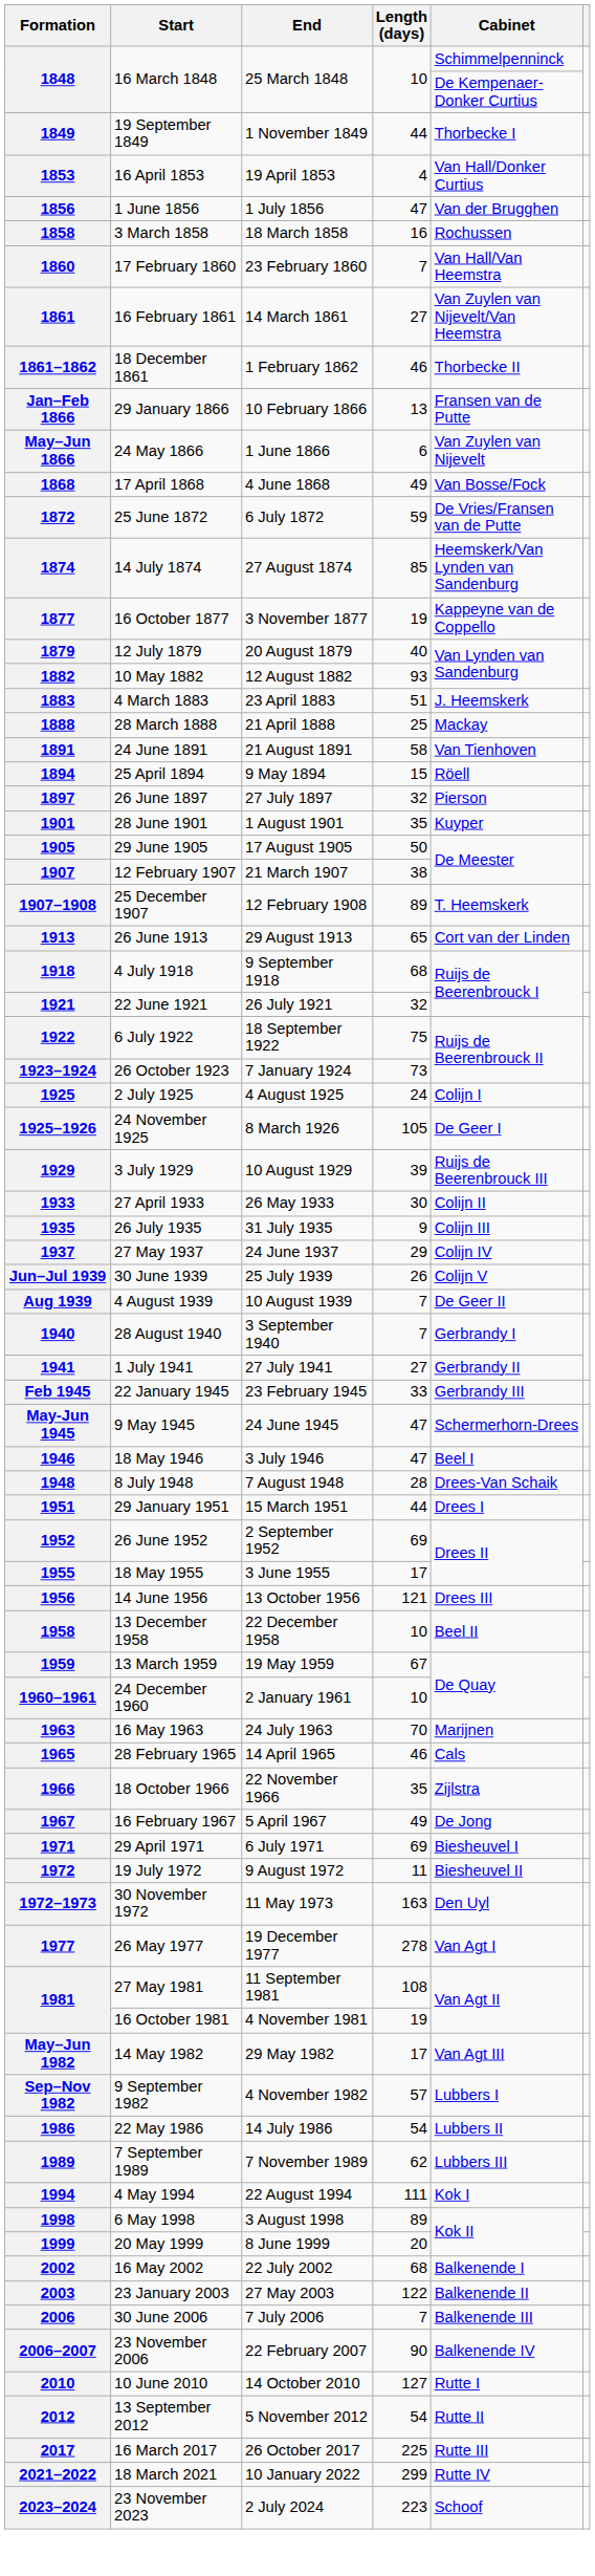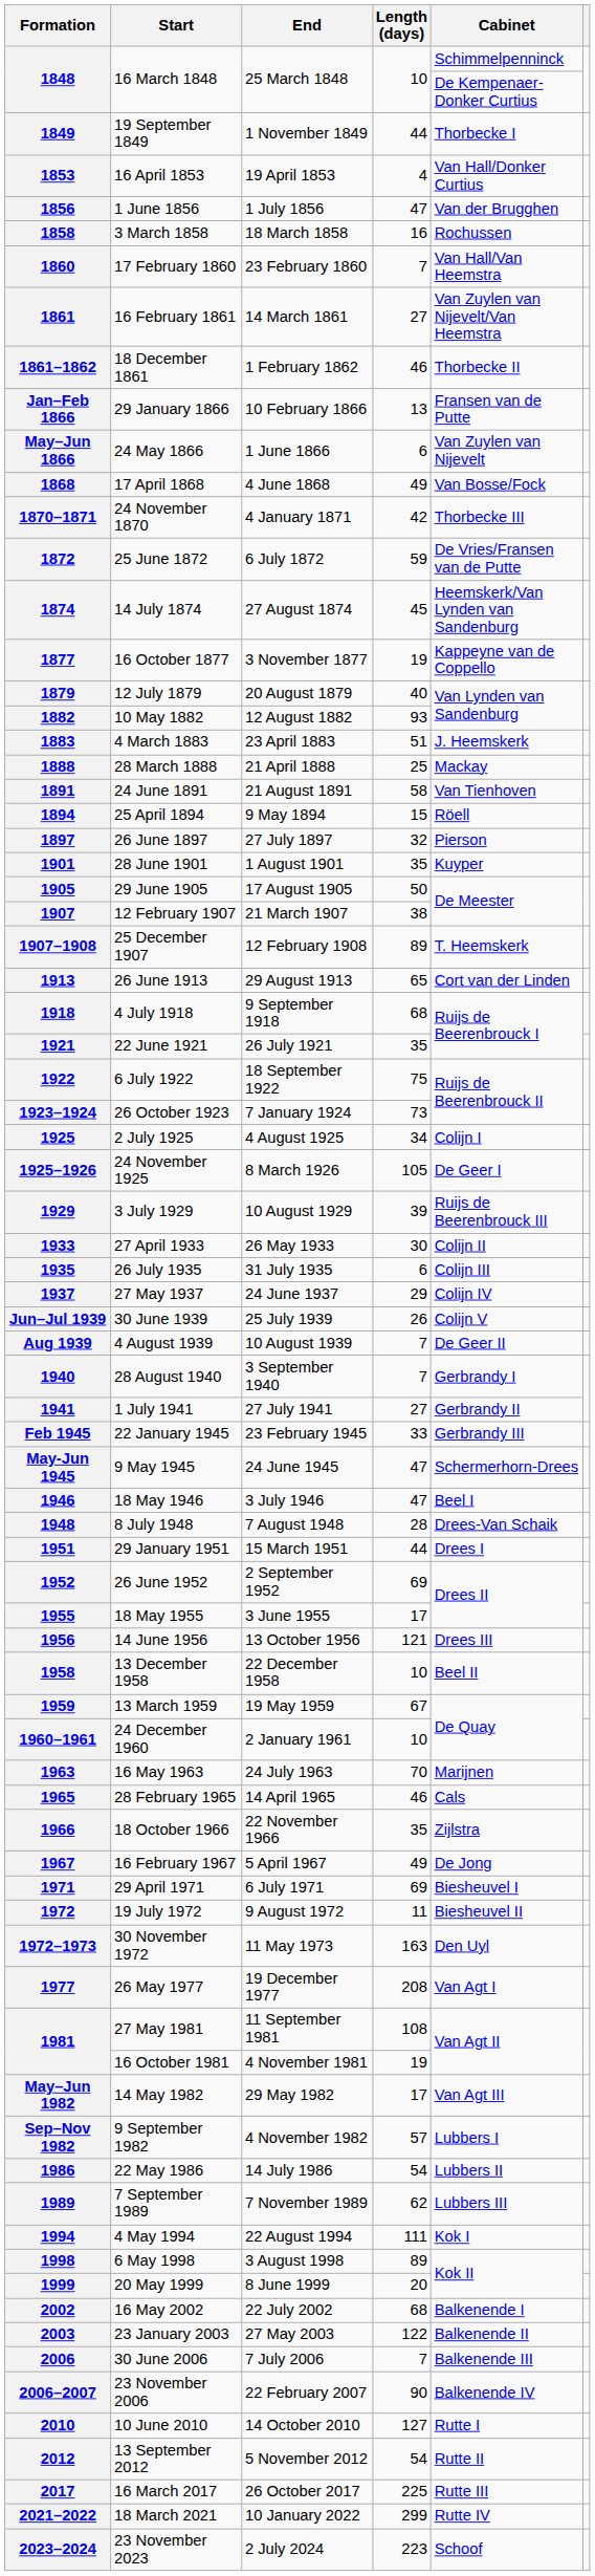 <table class="wikitable sortable">
 <tr>
 <th scope="col" class="unsortable">Formation</th>
 <th scope="col">Start</th>
 <th scope="col">End</th>
 <th scope="col">Length<br>(days)</th>
 <th scope="col" style="width:150px">Cabinet</th>
 <th scope="col" class="unsortable"></th>
 </tr>
 <tr>
 <th scope="rowgroup" rowspan="2"><a href='#'>1848</a></th>
 <td rowspan="2">16 March 1848</td>
 <td rowspan="2">25 March 1848</td>
 <td rowspan="2" style="text-align: right;">10</td>
 <td><a href='#'>Schimmelpenninck</a></td>
 <td rowspan="2"></td>
 </tr>
 <tr>
 <td><a href='#'>De Kempenaer-Donker Curtius</a></td>
 </tr>
 <tr>
 <th scope="row"><a href='#'>1849</a></th>
 <td>19 September 1849</td>
 <td>1 November 1849</td>
 <td style="text-align: right;">44</td>
 <td><a href='#'>Thorbecke I</a></td>
 <td></td>
 </tr>
 <tr>
 <th scope="row"><a href='#'>1853</a></th>
 <td>16 April 1853</td>
 <td>19 April 1853</td>
 <td style="text-align: right;">4</td>
 <td><a href='#'>Van Hall/Donker Curtius</a></td>
 <td></td>
 </tr>
 <tr>
 <th scope="row"><a href='#'>1856</a></th>
 <td>1 June 1856</td>
 <td>1 July 1856</td>
 <td style="text-align: right;">47</td>
 <td><a href='#'>Van der Brugghen</a></td>
 <td></td>
 </tr>
 <tr>
 <th scope="row"><a href='#'>1858</a></th>
 <td>3 March 1858</td>
 <td>18 March 1858</td>
 <td style="text-align: right;">16</td>
 <td><a href='#'>Rochussen</a></td>
 <td></td>
 </tr>
 <tr>
 <th scope="row"><a href='#'>1860</a></th>
 <td>17 February 1860</td>
 <td>23 February 1860</td>
 <td style="text-align: right;">7</td>
 <td><a href='#'>Van Hall/Van Heemstra</a></td>
 <td></td>
 </tr>
 <tr>
 <th scope="row"><a href='#'>1861</a></th>
 <td>16 February 1861</td>
 <td>14 March 1861</td>
 <td style="text-align: right;">27</td>
 <td><a href='#'>Van Zuylen van Nijevelt/Van Heemstra</a></td>
 <td></td>
 </tr>
 <tr>
 <th scope="row"><a href='#'>1861–1862</a></th>
 <td>18 December 1861</td>
 <td>1 February 1862</td>
 <td style="text-align: right;">46</td>
 <td><a href='#'>Thorbecke II</a></td>
 <td></td>
 </tr>
 <tr>
 <th scope="row"><a href='#'>Jan–Feb 1866</a></th>
 <td>29 January 1866</td>
 <td>10 February 1866</td>
 <td style="text-align: right;">13</td>
 <td><a href='#'>Fransen van de Putte</a></td>
 <td></td>
 </tr>
 <tr>
 <th scope="row"><a href='#'>May–Jun 1866</a></th>
 <td>24 May 1866</td>
 <td>1 June 1866</td>
 <td style="text-align: right;">6</td>
 <td><a href='#'>Van Zuylen van Nijevelt</a></td>
 <td></td>
 </tr>
 <tr>
 <th scope="row"><a href='#'>1868</a></th>
 <td>17 April 1868</td>
 <td>4 June 1868</td>
 <td style="text-align: right;">49</td>
 <td><a href='#'>Van Bosse/Fock</a></td>
 <td></td>
 </tr>
 <tr>
+<th scope="row"><a href='#'>1870–1871</a></th>
+<td>24 November 1870</td>
+<td>4 January 1871</td>
+<td style="text-align: right;">42</td>
+<td><a href='#'>Thorbecke III</a></td>
+<td></td>
+</tr>
+<tr>
 <th scope="row"><a href='#'>1872</a></th>
 <td>25 June 1872</td>
 <td>6 July 1872</td>
 <td style="text-align: right;">59</td>
 <td><a href='#'>De Vries/Fransen van de Putte</a></td>
 <td></td>
 </tr>
 <tr>
 <th scope="row"><a href='#'>1874</a></th>
 <td>14 July 1874</td>
 <td>27 August 1874</td>
-<td style="text-align: right;">85</td>
+<td style="text-align: right;">45</td>
 <td><a href='#'>Heemskerk/Van Lynden van Sandenburg</a></td>
 <td></td>
 </tr>
 <tr>
 <th scope="row"><a href='#'>1877</a></th>
 <td>16 October 1877</td>
 <td>3 November 1877</td>
 <td style="text-align: right;">19</td>
 <td><a href='#'>Kappeyne van de Coppello</a></td>
 <td></td>
 </tr>
 <tr>
 <th scope="row"><a href='#'>1879</a></th>
 <td>12 July 1879</td>
 <td>20 August 1879</td>
 <td style="text-align: right;">40</td>
 <td rowspan="2"><a href='#'>Van Lynden van Sandenburg</a></td>
 <td rowspan="2"></td>
 </tr>
 <tr>
 <th scope="row"><a href='#'>1882</a></th>
 <td>10 May 1882</td>
 <td>12 August 1882</td>
 <td style="text-align: right;">93</td>
 </tr>
 <tr>
 <th scope="row"><a href='#'>1883</a></th>
 <td>4 March 1883</td>
 <td>23 April 1883</td>
 <td style="text-align: right;">51</td>
 <td><a href='#'>J. Heemskerk</a></td>
 <td></td>
 </tr>
 <tr>
 <th scope="row"><a href='#'>1888</a></th>
 <td>28 March 1888</td>
 <td>21 April 1888</td>
 <td style="text-align: right;">25</td>
 <td><a href='#'>Mackay</a></td>
 <td></td>
 </tr>
 <tr>
 <th scope="row"><a href='#'>1891</a></th>
 <td>24 June 1891</td>
 <td>21 August 1891</td>
 <td style="text-align: right;">58</td>
 <td><a href='#'>Van Tienhoven</a></td>
 <td></td>
 </tr>
 <tr>
 <th scope="row"><a href='#'>1894</a></th>
 <td>25 April 1894</td>
 <td>9 May 1894</td>
 <td style="text-align: right;">15</td>
 <td><a href='#'>Röell</a></td>
 <td></td>
 </tr>
 <tr>
 <th scope="row"><a href='#'>1897</a></th>
 <td>26 June 1897</td>
 <td>27 July 1897</td>
 <td style="text-align: right;">32</td>
 <td><a href='#'>Pierson</a></td>
 <td></td>
 </tr>
 <tr>
 <th scope="row"><a href='#'>1901</a></th>
 <td>28 June 1901</td>
 <td>1 August 1901</td>
 <td style="text-align: right;">35</td>
 <td><a href='#'>Kuyper</a></td>
 <td></td>
 </tr>
 <tr>
 <th scope="row"><a href='#'>1905</a></th>
 <td>29 June 1905</td>
 <td>17 August 1905</td>
 <td style="text-align: right;">50</td>
 <td rowspan="2"><a href='#'>De Meester</a></td>
 <td rowspan="2"></td>
 </tr>
 <tr>
 <th scope="row"><a href='#'>1907</a></th>
 <td>12 February 1907</td>
 <td>21 March 1907</td>
 <td style="text-align: right;">38</td>
 </tr>
 <tr>
 <th scope="row"><a href='#'>1907–1908</a></th>
 <td>25 December 1907</td>
 <td>12 February 1908</td>
 <td style="text-align: right;">89</td>
 <td><a href='#'>T. Heemskerk</a></td>
 <td></td>
 </tr>
 <tr>
 <th scope="row"><a href='#'>1913</a></th>
 <td>26 June 1913</td>
 <td>29 August 1913</td>
 <td style="text-align: right;">65</td>
 <td><a href='#'>Cort van der Linden</a></td>
 <td></td>
 </tr>
 <tr>
 <th scope="row"><a href='#'>1918</a></th>
 <td>4 July 1918</td>
 <td>9 September 1918</td>
 <td style="text-align: right;">68</td>
 <td rowspan="2"><a href='#'>Ruijs de Beerenbrouck I</a></td>
 <td></td>
 </tr>
 <tr>
 <th scope="row"><a href='#'>1921</a></th>
 <td>22 June 1921</td>
 <td>26 July 1921</td>
-<td style="text-align: right;">32</td>
+<td style="text-align: right;">35</td>
 <td></td>
 </tr>
 <tr>
 <th scope="row"><a href='#'>1922</a></th>
 <td>6 July 1922</td>
 <td>18 September 1922</td>
 <td style="text-align: right;">75</td>
 <td rowspan="2"><a href='#'>Ruijs de Beerenbrouck II</a></td>
 <td rowspan="2"></td>
 </tr>
 <tr>
 <th scope="row"><a href='#'>1923–1924</a></th>
 <td>26 October 1923</td>
 <td>7 January 1924</td>
 <td style="text-align: right;">73</td>
 </tr>
 <tr>
 <th scope="row"><a href='#'>1925</a></th>
 <td>2 July 1925</td>
 <td>4 August 1925</td>
-<td style="text-align: right;">24</td>
+<td style="text-align: right;">34</td>
 <td><a href='#'>Colijn I</a></td>
 <td></td>
 </tr>
 <tr>
 <th scope="row"><a href='#'>1925–1926</a></th>
 <td>24 November 1925</td>
 <td>8 March 1926</td>
 <td style="text-align: right;">105</td>
 <td><a href='#'>De Geer I</a></td>
 <td></td>
 </tr>
 <tr>
 <th scope="row"><a href='#'>1929</a></th>
 <td>3 July 1929</td>
 <td>10 August 1929</td>
 <td style="text-align: right;">39</td>
 <td><a href='#'>Ruijs de Beerenbrouck III</a></td>
 <td></td>
 </tr>
 <tr>
 <th scope="row"><a href='#'>1933</a></th>
 <td>27 April 1933</td>
 <td>26 May 1933</td>
 <td style="text-align: right;">30</td>
 <td><a href='#'>Colijn II</a></td>
 <td></td>
 </tr>
 <tr>
 <th scope="row"><a href='#'>1935</a></th>
 <td>26 July 1935</td>
 <td>31 July 1935</td>
-<td style="text-align: right;">9</td>
+<td style="text-align: right;">6</td>
 <td><a href='#'>Colijn III</a></td>
 <td></td>
 </tr>
 <tr>
 <th scope="row"><a href='#'>1937</a></th>
 <td>27 May 1937</td>
 <td>24 June 1937</td>
 <td style="text-align: right;">29</td>
 <td><a href='#'>Colijn IV</a></td>
 <td></td>
 </tr>
 <tr>
 <th scope="row"><a href='#'>Jun–Jul 1939</a></th>
 <td>30 June 1939</td>
 <td>25 July 1939</td>
 <td style="text-align: right;">26</td>
 <td><a href='#'>Colijn V</a></td>
 <td></td>
 </tr>
 <tr>
 <th scope="row"><a href='#'>Aug 1939</a></th>
 <td>4 August 1939</td>
 <td>10 August 1939</td>
 <td style="text-align: right;">7</td>
 <td><a href='#'>De Geer II</a></td>
 <td></td>
 </tr>
 <tr>
 <th scope="row"><a href='#'>1940</a></th>
 <td>28 August 1940</td>
 <td>3 September 1940</td>
 <td style="text-align: right;">7</td>
 <td><a href='#'>Gerbrandy I</a></td>
 <td rowspan="2"></td>
 </tr>
 <tr>
 <th scope="row"><a href='#'>1941</a></th>
 <td>1 July 1941</td>
 <td>27 July 1941</td>
 <td style="text-align: right;">27</td>
 <td><a href='#'>Gerbrandy II</a></td>
 </tr>
 <tr>
 <th scope="row"><a href='#'>Feb 1945</a></th>
 <td>22 January 1945</td>
 <td>23 February 1945</td>
 <td style="text-align: right;">33</td>
 <td><a href='#'>Gerbrandy III</a></td>
 <td></td>
 </tr>
 <tr>
 <th scope="row"><a href='#'>May-Jun 1945</a></th>
 <td>9 May 1945</td>
 <td>24 June 1945</td>
 <td style="text-align: right;">47</td>
 <td><a href='#'>Schermerhorn-Drees</a></td>
 <td></td>
 </tr>
 <tr>
 <th scope="row"><a href='#'>1946</a></th>
 <td>18 May 1946</td>
 <td>3 July 1946</td>
 <td style="text-align: right;">47</td>
 <td><a href='#'>Beel I</a></td>
 <td></td>
 </tr>
 <tr>
 <th scope="row"><a href='#'>1948</a></th>
 <td>8 July 1948</td>
 <td>7 August 1948</td>
 <td style="text-align: right;">28</td>
 <td><a href='#'>Drees-Van Schaik</a></td>
 <td></td>
 </tr>
 <tr>
 <th scope="row"><a href='#'>1951</a></th>
 <td>29 January 1951</td>
 <td>15 March 1951</td>
 <td style="text-align: right;">44</td>
 <td><a href='#'>Drees I</a></td>
 <td></td>
 </tr>
 <tr>
 <th scope="row"><a href='#'>1952</a></th>
 <td>26 June 1952</td>
 <td>2 September 1952</td>
 <td style="text-align: right;">69</td>
 <td rowspan="2"><a href='#'>Drees II</a></td>
 <td></td>
 </tr>
 <tr>
 <th scope="row"><a href='#'>1955</a></th>
 <td>18 May 1955</td>
 <td>3 June 1955</td>
 <td style="text-align: right;">17</td>
 <td></td>
 </tr>
 <tr>
 <th scope="row"><a href='#'>1956</a></th>
 <td>14 June 1956</td>
 <td>13 October 1956</td>
 <td style="text-align: right;">121</td>
 <td><a href='#'>Drees III</a></td>
 <td></td>
 </tr>
 <tr>
 <th scope="row"><a href='#'>1958</a></th>
 <td>13 December 1958</td>
 <td>22 December 1958</td>
 <td style="text-align: right;">10</td>
 <td><a href='#'>Beel II</a></td>
 <td></td>
 </tr>
 <tr>
 <th scope="row"><a href='#'>1959</a></th>
 <td>13 March 1959</td>
 <td>19 May 1959</td>
 <td style="text-align: right;">67</td>
 <td rowspan="2"><a href='#'>De Quay</a></td>
 <td></td>
 </tr>
 <tr>
 <th scope="row"><a href='#'>1960–1961</a></th>
 <td>24 December 1960</td>
 <td>2 January 1961</td>
 <td style="text-align: right;">10</td>
 <td></td>
 </tr>
 <tr>
 <th scope="row"><a href='#'>1963</a></th>
 <td>16 May 1963</td>
 <td>24 July 1963</td>
 <td style="text-align: right;">70</td>
 <td><a href='#'>Marijnen</a></td>
 <td></td>
 </tr>
 <tr>
 <th scope="row"><a href='#'>1965</a></th>
 <td>28 February 1965</td>
 <td>14 April 1965</td>
 <td style="text-align: right;">46</td>
 <td><a href='#'>Cals</a></td>
 <td></td>
 </tr>
 <tr>
 <th scope="row"><a href='#'>1966</a></th>
 <td>18 October 1966</td>
 <td>22 November 1966</td>
 <td style="text-align: right;">35</td>
 <td><a href='#'>Zijlstra</a></td>
 <td></td>
 </tr>
 <tr>
 <th scope="row"><a href='#'>1967</a></th>
 <td>16 February 1967</td>
 <td>5 April 1967</td>
 <td style="text-align: right;">49</td>
 <td><a href='#'>De Jong</a></td>
 <td></td>
 </tr>
 <tr>
 <th scope="row"><a href='#'>1971</a></th>
 <td>29 April 1971</td>
 <td>6 July 1971</td>
 <td style="text-align: right;">69</td>
 <td><a href='#'>Biesheuvel I</a></td>
 <td></td>
 </tr>
 <tr>
 <th scope="row"><a href='#'>1972</a></th>
 <td>19 July 1972</td>
 <td>9 August 1972</td>
 <td style="text-align: right;">11</td>
 <td><a href='#'>Biesheuvel II</a></td>
 <td></td>
 </tr>
 <tr>
 <th scope="row"><a href='#'>1972–1973</a></th>
 <td>30 November 1972</td>
 <td>11 May 1973</td>
 <td style="text-align: right;">163</td>
 <td><a href='#'>Den Uyl</a></td>
 <td></td>
 </tr>
 <tr>
 <th scope="row"><a href='#'>1977</a></th>
 <td>26 May 1977</td>
 <td>19 December 1977</td>
-<td style="text-align: right;">278</td>
+<td style="text-align: right;">208</td>
 <td><a href='#'>Van Agt I</a></td>
 <td></td>
 </tr>
 <tr>
 <th scope="rowgroup" rowspan="2"><a href='#'>1981</a></th>
 <td>27 May 1981</td>
 <td>11 September 1981</td>
 <td style="text-align: right;">108</td>
 <td rowspan="2"><a href='#'>Van Agt II</a></td>
 <td rowspan="2"></td>
 </tr>
 <tr>
 <td>16 October 1981</td>
 <td>4 November 1981</td>
 <td style="text-align: right;">19</td>
 </tr>
 <tr>
 <th scope="row"><a href='#'>May–Jun 1982</a></th>
 <td>14 May 1982</td>
 <td>29 May 1982</td>
 <td style="text-align: right;">17</td>
 <td><a href='#'>Van Agt III</a></td>
 <td></td>
 </tr>
 <tr>
 <th scope="row"><a href='#'>Sep–Nov 1982</a></th>
 <td>9 September 1982</td>
 <td>4 November 1982</td>
 <td style="text-align: right;">57</td>
 <td><a href='#'>Lubbers I</a></td>
 <td></td>
 </tr>
 <tr>
 <th scope="row"><a href='#'>1986</a></th>
 <td>22 May 1986</td>
 <td>14 July 1986</td>
 <td style="text-align: right;">54</td>
 <td><a href='#'>Lubbers II</a></td>
 <td></td>
 </tr>
 <tr>
 <th scope="row"><a href='#'>1989</a></th>
 <td>7 September 1989</td>
 <td>7 November 1989</td>
 <td style="text-align: right;">62</td>
 <td><a href='#'>Lubbers III</a></td>
 <td></td>
 </tr>
 <tr>
 <th scope="row"><a href='#'>1994</a></th>
 <td>4 May 1994</td>
 <td>22 August 1994</td>
 <td style="text-align: right;">111</td>
 <td><a href='#'>Kok I</a></td>
 <td></td>
 </tr>
 <tr>
 <th scope="row"><a href='#'>1998</a></th>
 <td>6 May 1998</td>
 <td>3 August 1998</td>
 <td style="text-align: right;">89</td>
 <td rowspan="2"><a href='#'>Kok II</a></td>
 <td></td>
 </tr>
 <tr>
 <th scope="row"><a href='#'>1999</a></th>
 <td>20 May 1999</td>
 <td>8 June 1999</td>
 <td style="text-align: right;">20</td>
 <td></td>
 </tr>
 <tr>
 <th scope="row"><a href='#'>2002</a></th>
 <td>16 May 2002</td>
 <td>22 July 2002</td>
 <td style="text-align: right;">68</td>
 <td><a href='#'>Balkenende I</a></td>
 <td></td>
 </tr>
 <tr>
 <th scope="row"><a href='#'>2003</a></th>
 <td>23 January 2003</td>
 <td>27 May 2003</td>
 <td style="text-align: right;">122</td>
 <td><a href='#'>Balkenende II</a></td>
 <td></td>
 </tr>
 <tr>
 <th scope="row"><a href='#'>2006</a></th>
 <td>30 June 2006</td>
 <td>7 July 2006</td>
 <td style="text-align: right;">7</td>
 <td><a href='#'>Balkenende III</a></td>
 <td></td>
 </tr>
 <tr>
 <th scope="row"><a href='#'>2006–2007</a></th>
 <td>23 November 2006</td>
 <td>22 February 2007</td>
 <td style="text-align: right;">90</td>
 <td><a href='#'>Balkenende IV</a></td>
 <td></td>
 </tr>
 <tr>
 <th scope="row"><a href='#'>2010</a></th>
 <td>10 June 2010</td>
 <td>14 October 2010</td>
 <td style="text-align: right;">127</td>
 <td><a href='#'>Rutte I</a></td>
 <td></td>
 </tr>
 <tr>
 <th scope="row"><a href='#'>2012</a></th>
 <td>13 September 2012</td>
 <td>5 November 2012</td>
 <td style="text-align: right;">54</td>
 <td><a href='#'>Rutte II</a></td>
 <td></td>
 </tr>
 <tr>
 <th scope="row"><a href='#'>2017</a></th>
 <td>16 March 2017</td>
 <td>26 October 2017</td>
 <td style="text-align: right;">225</td>
 <td><a href='#'>Rutte III</a></td>
 <td></td>
 </tr>
 <tr>
 <th scope="row"><a href='#'>2021–2022</a></th>
 <td>18 March 2021</td>
 <td>10 January 2022</td>
 <td style="text-align: right;">299</td>
 <td><a href='#'>Rutte IV</a></td>
 <td></td>
 </tr>
 <tr>
 <th scope="row"><a href='#'>2023–2024</a></th>
 <td>23 November 2023</td>
 <td>2 July 2024</td>
 <td style="text-align: right;">223</td>
 <td><a href='#'>Schoof</a></td>
 <td></td>
 </tr>
 </table>
